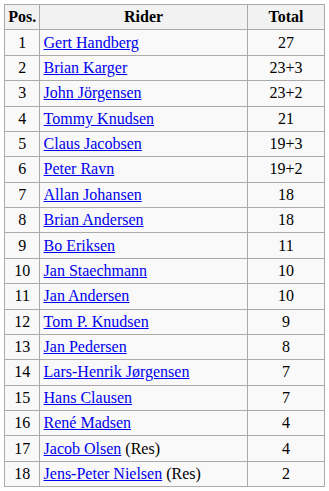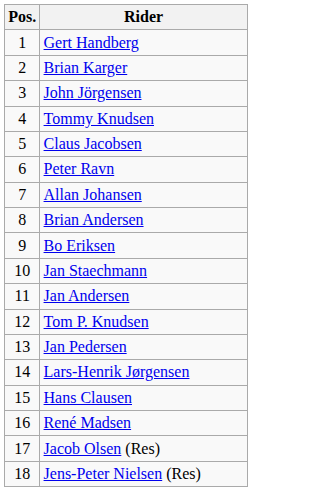 <table class=wikitable>
 <tr>
 <th width=25px>Pos.</th>
 <th width=200px>Rider</th>
-<th width=70px>Total</th>
 </tr>
 <tr align=center >
 <td>1</td>
 <td align=left><a href='#'>Gert Handberg</a></td>
-<td>27</td>
 </tr>
 <tr align=center >
 <td>2</td>
 <td align=left><a href='#'>Brian Karger</a></td>
-<td>23+3</td>
 </tr>
 <tr align=center >
 <td>3</td>
 <td align=left><a href='#'>John Jörgensen</a></td>
-<td>23+2</td>
 </tr>
 <tr align=center >
 <td>4</td>
 <td align=left><a href='#'>Tommy Knudsen</a></td>
-<td>21</td>
 </tr>
 <tr align=center >
 <td>5</td>
 <td align=left><a href='#'>Claus Jacobsen</a></td>
-<td>19+3</td>
 </tr>
 <tr align=center >
 <td>6</td>
 <td align=left><a href='#'>Peter Ravn</a></td>
-<td>19+2</td>
 </tr>
 <tr align=center>
 <td>7</td>
 <td align=left><a href='#'>Allan Johansen</a></td>
-<td>18</td>
 </tr>
 <tr align=center>
 <td>8</td>
 <td align=left><a href='#'>Brian Andersen</a></td>
-<td>18</td>
 </tr>
 <tr align=center>
 <td>9</td>
 <td align=left><a href='#'>Bo Eriksen</a></td>
-<td>11</td>
 </tr>
 <tr align=center>
 <td>10</td>
 <td align=left><a href='#'>Jan Staechmann</a></td>
-<td>10</td>
 </tr>
 <tr align=center>
 <td>11</td>
 <td align=left><a href='#'>Jan Andersen</a></td>
-<td>10</td>
 </tr>
 <tr align=center>
 <td>12</td>
 <td align=left><a href='#'>Tom P. Knudsen</a></td>
-<td>9</td>
 </tr>
 <tr align=center>
 <td>13</td>
 <td align=left><a href='#'>Jan Pedersen</a></td>
-<td>8</td>
 </tr>
 <tr align=center>
 <td>14</td>
 <td align=left><a href='#'>Lars-Henrik Jørgensen</a></td>
-<td>7</td>
 </tr>
 <tr align=center>
 <td>15</td>
 <td align=left><a href='#'>Hans Clausen</a></td>
-<td>7</td>
 </tr>
 <tr align=center>
 <td>16</td>
 <td align=left><a href='#'>René Madsen</a></td>
-<td>4</td>
 </tr>
 <tr align=center>
 <td>17</td>
 <td align=left><a href='#'>Jacob Olsen</a> (Res)</td>
-<td>4</td>
 </tr>
 <tr align=center>
 <td>18</td>
 <td align=left><a href='#'>Jens-Peter Nielsen</a> (Res)</td>
-<td>2</td>
 </tr>
 </table>
